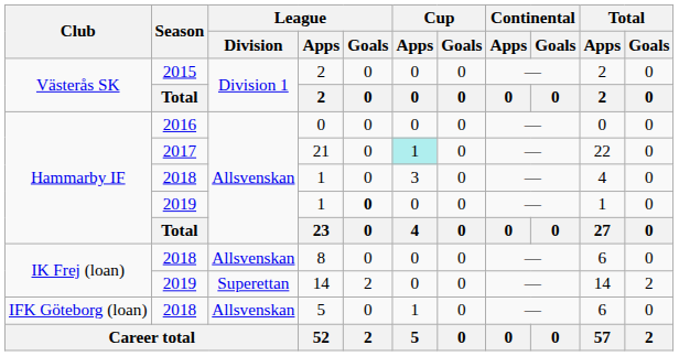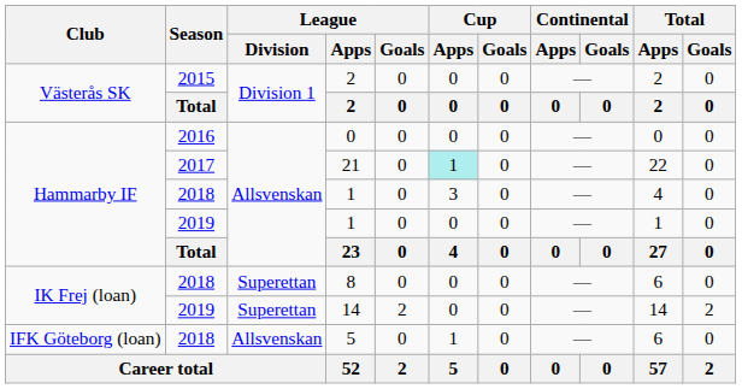 <table class="wikitable" style="text-align:center;">
 <tr>
 <th rowspan="2">Club</th>
 <th rowspan="2">Season</th>
 <th colspan="3">League</th>
 <th colspan="2">Cup</th>
 <th colspan="2">Continental</th>
 <th colspan="2">Total</th>
 </tr>
 <tr>
 <th>Division</th>
 <th>Apps</th>
 <th>Goals</th>
 <th>Apps</th>
 <th>Goals</th>
 <th>Apps</th>
 <th>Goals</th>
 <th>Apps</th>
 <th>Goals</th>
 </tr>
 <tr>
 <td rowspan="2"><a href='#'>Västerås SK</a></td>
 <td><a href='#'>2015</a></td>
 <td rowspan="2" valign="center"><a href='#'>Division 1</a></td>
 <td>2</td>
 <td>0</td>
 <td>0</td>
 <td>0</td>
 <td colspan="2">—</td>
 <td>2</td>
 <td>0</td>
 </tr>
 <tr>
 <th>Total</th>
 <th>2</th>
 <th>0</th>
 <th>0</th>
 <th>0</th>
 <th>0</th>
 <th>0</th>
 <th>2</th>
 <th>0</th>
 </tr>
 <tr>
 <td rowspan="5"><a href='#'>Hammarby IF</a></td>
 <td><a href='#'>2016</a></td>
 <td rowspan="5" valign="center"><a href='#'>Allsvenskan</a></td>
 <td>0</td>
 <td>0</td>
 <td>0</td>
 <td>0</td>
 <td colspan="2">—</td>
 <td>0</td>
 <td>0</td>
 </tr>
 <tr>
 <td><a href='#'>2017</a></td>
 <td>21</td>
 <td>0</td>
 <td style="background: paleturquoise;">1</td>
 <td>0</td>
 <td colspan="2">—</td>
 <td>22</td>
 <td>0</td>
 </tr>
 <tr>
 <td><a href='#'>2018</a></td>
 <td>1</td>
 <td>0</td>
 <td>3</td>
 <td>0</td>
 <td colspan="2">—</td>
 <td>4</td>
 <td>0</td>
 </tr>
 <tr>
 <td><a href='#'>2019</a></td>
 <td>1</td>
-<td><strong>0</strong></td>
+<td>0</td>
 <td>0</td>
 <td>0</td>
 <td colspan="2">—</td>
 <td>1</td>
 <td>0</td>
 </tr>
 <tr>
 <th>Total</th>
 <th>23</th>
 <th>0</th>
 <th>4</th>
 <th>0</th>
 <th>0</th>
 <th>0</th>
 <th>27</th>
 <th>0</th>
 </tr>
 <tr>
 <td rowspan="2"><a href='#'>IK Frej</a> (loan)</td>
 <td><a href='#'>2018</a></td>
-<td><a href='#'>Allsvenskan</a></td>
+<td><a href='#'>Superettan</a></td>
 <td>8</td>
 <td>0</td>
 <td>0</td>
 <td>0</td>
 <td colspan="2">—</td>
 <td>6</td>
 <td>0</td>
 </tr>
 <tr>
 <td><a href='#'>2019</a></td>
 <td><a href='#'>Superettan</a></td>
 <td>14</td>
 <td>2</td>
 <td>0</td>
 <td>0</td>
 <td colspan="2">—</td>
 <td>14</td>
 <td>2</td>
 </tr>
 <tr>
 <td rowspan="1"><a href='#'>IFK Göteborg</a> (loan)</td>
 <td><a href='#'>2018</a></td>
 <td><a href='#'>Allsvenskan</a></td>
 <td>5</td>
 <td>0</td>
 <td>1</td>
 <td>0</td>
 <td colspan="2">—</td>
 <td>6</td>
 <td>0</td>
 </tr>
 <tr>
 <th colspan="3">Career total</th>
 <th>52</th>
 <th>2</th>
 <th>5</th>
 <th>0</th>
 <th>0</th>
 <th>0</th>
 <th>57</th>
 <th>2</th>
 </tr>
 </table>
